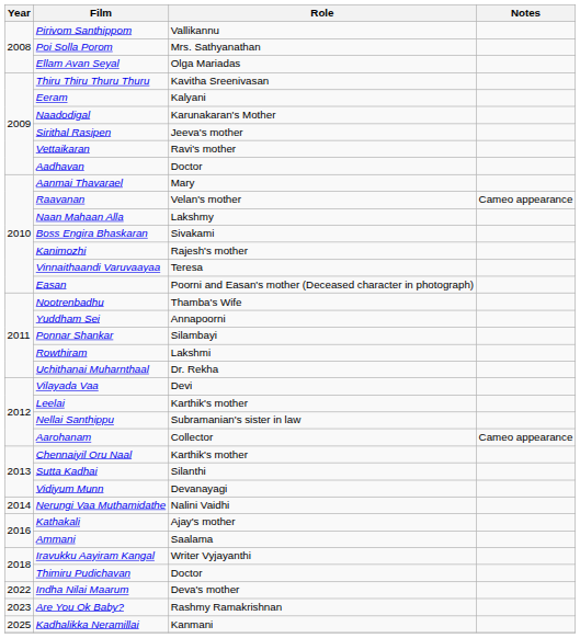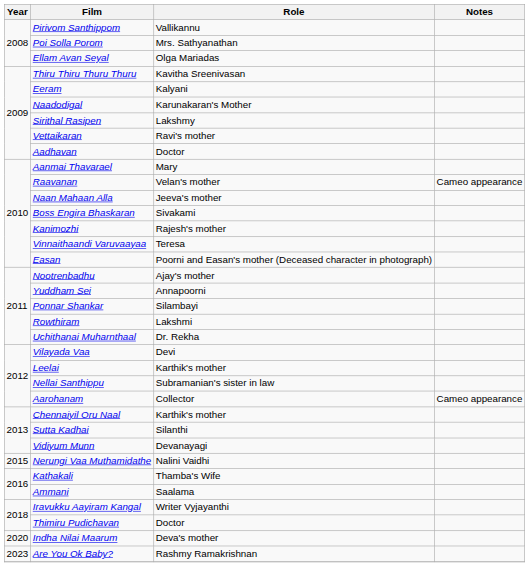 <table class="wikitable sortable">
 <tr>
 <th>Year</th>
 <th>Film</th>
 <th>Role</th>
 <th class="unsortable">Notes</th>
 </tr>
 <tr>
 <td rowspan="3">2008</td>
 <td><em><a href='#'>Pirivom Santhippom</a></em></td>
 <td>Vallikannu</td>
 <td></td>
 </tr>
 <tr>
 <td><em><a href='#'>Poi Solla Porom</a></em></td>
 <td>Mrs. Sathyanathan</td>
 <td></td>
 </tr>
 <tr>
 <td><em><a href='#'>Ellam Avan Seyal</a></em></td>
 <td>Olga Mariadas</td>
 <td></td>
 </tr>
 <tr>
 <td rowspan="6">2009</td>
 <td><em><a href='#'>Thiru Thiru Thuru Thuru</a></em></td>
 <td>Kavitha Sreenivasan</td>
 <td></td>
 </tr>
 <tr>
 <td><em><a href='#'>Eeram</a></em></td>
 <td>Kalyani</td>
 <td></td>
 </tr>
 <tr>
 <td><em><a href='#'>Naadodigal</a></em></td>
 <td>Karunakaran's Mother</td>
 <td></td>
 </tr>
 <tr>
 <td><em><a href='#'>Sirithal Rasipen</a></em></td>
-<td>Jeeva's mother</td>
+<td>Lakshmy</td>
 <td></td>
 </tr>
 <tr>
 <td><em><a href='#'>Vettaikaran</a></em></td>
 <td>Ravi's mother</td>
 <td></td>
 </tr>
 <tr>
 <td><em><a href='#'>Aadhavan</a></em></td>
 <td>Doctor</td>
 <td></td>
 </tr>
 <tr>
 <td rowspan="7">2010</td>
 <td><em><a href='#'>Aanmai Thavarael</a></em></td>
 <td>Mary</td>
 <td></td>
 </tr>
 <tr>
 <td><em><a href='#'>Raavanan</a></em></td>
 <td>Velan's mother</td>
 <td>Cameo appearance</td>
 </tr>
 <tr>
 <td><em><a href='#'>Naan Mahaan Alla</a></em></td>
-<td>Lakshmy</td>
+<td>Jeeva's mother</td>
 <td></td>
 </tr>
 <tr>
 <td><em><a href='#'>Boss Engira Bhaskaran</a></em></td>
 <td>Sivakami</td>
 <td></td>
 </tr>
 <tr>
 <td><em><a href='#'>Kanimozhi</a></em></td>
 <td>Rajesh's mother</td>
 <td></td>
 </tr>
 <tr>
 <td><em><a href='#'>Vinnaithaandi Varuvaayaa</a></em></td>
 <td>Teresa</td>
 <td></td>
 </tr>
 <tr>
 <td><em><a href='#'>Easan</a></em></td>
 <td>Poorni and Easan's mother (Deceased character in photograph)</td>
 <td></td>
 </tr>
 <tr>
 <td rowspan="5">2011</td>
 <td><em><a href='#'>Nootrenbadhu</a></em></td>
-<td>Thamba's Wife</td>
+<td>Ajay's mother</td>
 <td></td>
 </tr>
 <tr>
 <td><em><a href='#'>Yuddham Sei</a></em></td>
 <td>Annapoorni</td>
 <td></td>
 </tr>
 <tr>
 <td><em><a href='#'>Ponnar Shankar</a></em></td>
 <td>Silambayi</td>
 <td></td>
 </tr>
 <tr>
 <td><em><a href='#'>Rowthiram</a></em></td>
 <td>Lakshmi</td>
 <td></td>
 </tr>
 <tr>
 <td><em><a href='#'>Uchithanai Muharnthaal</a></em></td>
 <td>Dr. Rekha</td>
 <td></td>
 </tr>
 <tr>
 <td rowspan="4">2012</td>
 <td><em><a href='#'>Vilayada Vaa</a></em></td>
 <td>Devi</td>
 <td></td>
 </tr>
 <tr>
 <td><em><a href='#'>Leelai</a></em></td>
 <td>Karthik's mother</td>
 <td></td>
 </tr>
 <tr>
 <td><em><a href='#'>Nellai Santhippu</a></em></td>
 <td>Subramanian's sister in law</td>
 <td></td>
 </tr>
 <tr>
 <td><em><a href='#'>Aarohanam</a></em></td>
 <td>Collector</td>
 <td>Cameo appearance</td>
 </tr>
 <tr>
 <td rowspan="3">2013</td>
 <td><em><a href='#'>Chennaiyil Oru Naal</a></em></td>
 <td>Karthik's mother</td>
 <td></td>
 </tr>
 <tr>
 <td><em><a href='#'>Sutta Kadhai</a></em></td>
 <td>Silanthi</td>
 <td></td>
 </tr>
 <tr>
 <td><em><a href='#'>Vidiyum Munn</a></em></td>
 <td>Devanayagi</td>
 <td></td>
 </tr>
 <tr>
-<td>2014</td>
+<td>2015</td>
 <td><em><a href='#'>Nerungi Vaa Muthamidathe</a></em></td>
 <td>Nalini Vaidhi</td>
 <td></td>
 </tr>
 <tr>
 <td rowspan="2">2016</td>
 <td><em><a href='#'>Kathakali</a></em></td>
-<td>Ajay's mother</td>
+<td>Thamba's Wife</td>
 <td></td>
 </tr>
 <tr>
 <td><em><a href='#'>Ammani</a></em></td>
 <td>Saalama</td>
 <td></td>
 </tr>
 <tr>
 <td rowspan="2">2018</td>
 <td><em><a href='#'>Iravukku Aayiram Kangal</a></em></td>
 <td>Writer Vyjayanthi</td>
 <td></td>
 </tr>
 <tr>
 <td><em><a href='#'>Thimiru Pudichavan</a></em></td>
 <td>Doctor</td>
 <td></td>
 </tr>
 <tr>
-<td>2022</td>
+<td>2020</td>
 <td><em><a href='#'>Indha Nilai Maarum</a></em></td>
 <td>Deva's mother</td>
 <td></td>
 </tr>
 <tr>
 <td>2023</td>
 <td><em><a href='#'>Are You Ok Baby?</a></em></td>
 <td>Rashmy Ramakrishnan</td>
 <td></td>
 </tr>
 <tr>
-<td>2025</td>
-<td><em><a href='#'>Kadhalikka Neramillai</a></em></td>
-<td>Kanmani</td>
-<td></td>
-</tr>
-<tr>
 </tr>
 </table>
